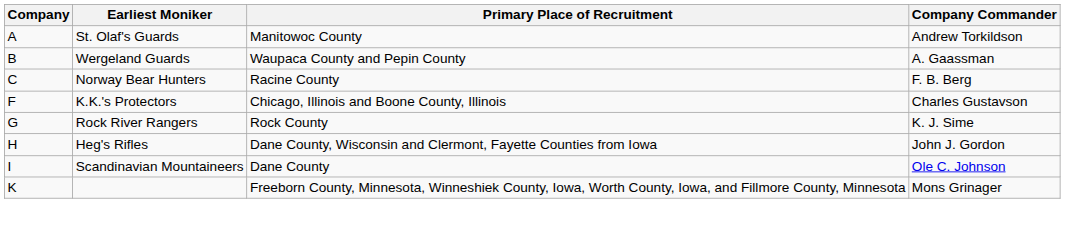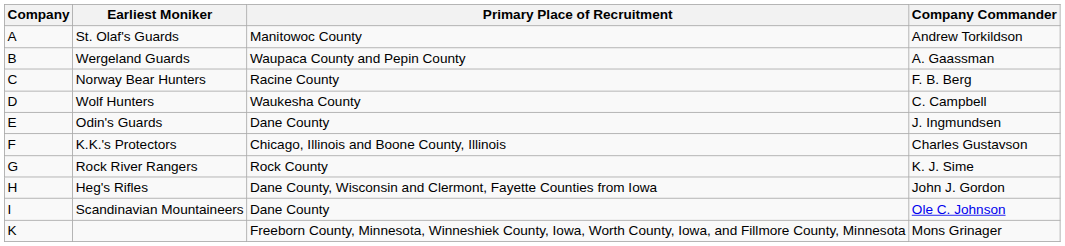 <table class="wikitable">
 <tr>
 <th>Company</th>
 <th>Earliest Moniker</th>
 <th>Primary Place of Recruitment</th>
 <th>Company Commander</th>
 </tr>
 <tr>
 <td>A</td>
 <td>St. Olaf's Guards</td>
 <td>Manitowoc County</td>
 <td>Andrew Torkildson</td>
 </tr>
 <tr>
 <td>B</td>
 <td>Wergeland Guards</td>
 <td>Waupaca County and Pepin County</td>
 <td>A. Gaassman</td>
 </tr>
 <tr>
 <td>C</td>
 <td>Norway Bear Hunters</td>
 <td>Racine County</td>
 <td>F. B. Berg</td>
+</tr>
+<tr>
+<td>D</td>
+<td>Wolf Hunters</td>
+<td>Waukesha County</td>
+<td>C. Campbell</td>
+</tr>
+<tr>
+<td>E</td>
+<td>Odin's Guards</td>
+<td>Dane County</td>
+<td>J. Ingmundsen</td>
 </tr>
 <tr>
 <td>F</td>
 <td>K.K.'s Protectors</td>
 <td>Chicago, Illinois and Boone County, Illinois</td>
 <td>Charles Gustavson</td>
 </tr>
 <tr>
 <td>G</td>
 <td>Rock River Rangers</td>
 <td>Rock County</td>
 <td>K. J. Sime</td>
 </tr>
 <tr>
 <td>H</td>
 <td>Heg's Rifles</td>
 <td>Dane County, Wisconsin and Clermont, Fayette Counties from Iowa</td>
 <td>John J. Gordon</td>
 </tr>
 <tr>
 <td>I</td>
 <td>Scandinavian Mountaineers</td>
 <td>Dane County</td>
 <td><a href='#'>Ole C. Johnson</a></td>
 </tr>
 <tr>
 <td>K</td>
 <td></td>
 <td>Freeborn County, Minnesota, Winneshiek County, Iowa, Worth County, Iowa, and Fillmore County, Minnesota</td>
 <td>Mons Grinager</td>
 </tr>
 </table>
